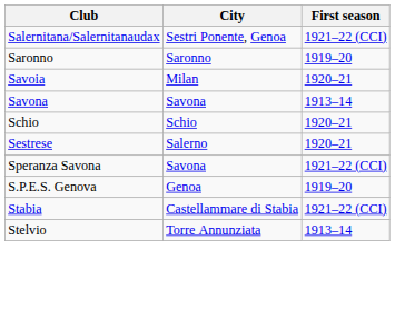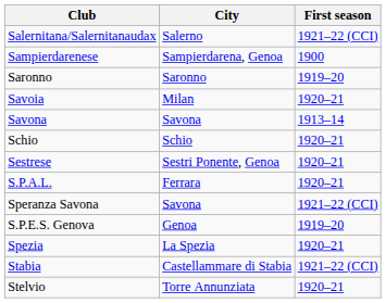 <table class="wikitable">
 <tr>
 <th>Club</th>
 <th>City</th>
 <th>First season</th>
 </tr>
 <tr>
 <td><a href='#'>Salernitana/Salernitanaudax</a></td>
-<td><a href='#'>Sestri Ponente</a>, <a href='#'>Genoa</a></td>
+<td><a href='#'>Salerno</a></td>
 <td><a href='#'>1921–22 (CCI)</a></td>
+</tr>
+<tr>
+<td><a href='#'>Sampierdarenese</a></td>
+<td><a href='#'>Sampierdarena</a>, <a href='#'>Genoa</a></td>
+<td><a href='#'>1900</a></td>
 </tr>
 <tr>
 <td>Saronno</td>
 <td><a href='#'>Saronno</a></td>
 <td><a href='#'>1919–20</a></td>
 </tr>
 <tr>
 <td><a href='#'>Savoia</a></td>
 <td><a href='#'>Milan</a></td>
 <td><a href='#'>1920–21</a></td>
 </tr>
 <tr>
 <td><a href='#'>Savona</a></td>
 <td><a href='#'>Savona</a></td>
 <td><a href='#'>1913–14</a></td>
 </tr>
 <tr>
 <td>Schio</td>
 <td><a href='#'>Schio</a></td>
 <td><a href='#'>1920–21</a></td>
 </tr>
 <tr>
 <td><a href='#'>Sestrese</a></td>
-<td><a href='#'>Salerno</a></td>
+<td><a href='#'>Sestri Ponente</a>, <a href='#'>Genoa</a></td>
+<td><a href='#'>1920–21</a></td>
+</tr>
+<tr>
+<td><a href='#'>S.P.A.L.</a></td>
+<td><a href='#'>Ferrara</a></td>
 <td><a href='#'>1920–21</a></td>
 </tr>
 <tr>
 <td>Speranza Savona</td>
 <td><a href='#'>Savona</a></td>
 <td><a href='#'>1921–22 (CCI)</a></td>
 </tr>
 <tr>
 <td>S.P.E.S. Genova</td>
 <td><a href='#'>Genoa</a></td>
 <td><a href='#'>1919–20</a></td>
 </tr>
 <tr>
+<td><a href='#'>Spezia</a></td>
+<td><a href='#'>La Spezia</a></td>
+<td><a href='#'>1920–21</a></td>
+</tr>
+<tr>
 <td><a href='#'>Stabia</a></td>
 <td><a href='#'>Castellammare di Stabia</a></td>
 <td><a href='#'>1921–22 (CCI)</a></td>
 </tr>
 <tr>
 <td>Stelvio</td>
 <td><a href='#'>Torre Annunziata</a></td>
-<td><a href='#'>1913–14</a></td>
+<td><a href='#'>1920–21</a></td>
 </tr>
 </table>
